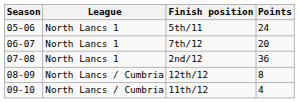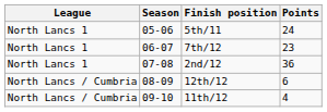 <table class="wikitable" style="margin-right: 1em; font-size: 85%;">
 <tr>
+<th>League</th>
 <th>Season</th>
-<th>League</th>
 <th>Finish position</th>
 <th>Points</th>
 </tr>
 <tr>
+<td>North Lancs 1</td>
 <td>05-06</td>
-<td>North Lancs 1</td>
 <td>5th/11</td>
 <td>24 </td>
 </tr>
 <tr>
+<td>North Lancs 1</td>
 <td>06-07</td>
-<td>North Lancs 1</td>
 <td>7th/12</td>
-<td>20 </td>
+<td>23 </td>
 </tr>
 <tr>
+<td>North Lancs 1</td>
 <td>07-08</td>
-<td>North Lancs 1</td>
 <td>2nd/12</td>
 <td>36 </td>
 </tr>
 <tr>
+<td>North Lancs / Cumbria</td>
 <td>08-09</td>
-<td>North Lancs / Cumbria</td>
 <td>12th/12</td>
-<td>8 </td>
+<td>6 </td>
 </tr>
 <tr>
+<td>North Lancs / Cumbria</td>
 <td>09-10</td>
-<td>North Lancs / Cumbria</td>
 <td>11th/12</td>
 <td>4 </td>
 </tr>
 </table>
